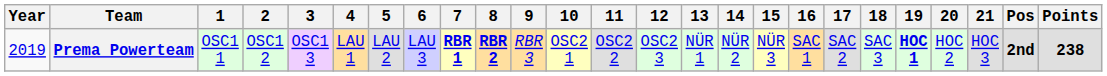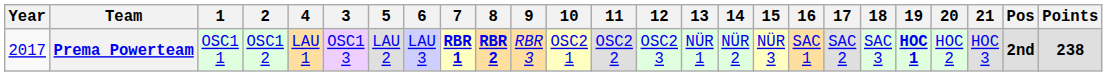 <table class="wikitable" style="text-align:center; font-size:85%">
 <tr>
 <th>Year</th>
 <th>Team</th>
 <th>1</th>
 <th>2</th>
+<th>4</th>
 <th>3</th>
-<th>4</th>
 <th>5</th>
 <th>6</th>
 <th>7</th>
 <th>8</th>
 <th>9</th>
 <th>10</th>
 <th>11</th>
 <th>12</th>
 <th>13</th>
 <th>14</th>
 <th>15</th>
 <th>16</th>
 <th>17</th>
 <th>18</th>
 <th>19</th>
 <th>20</th>
 <th>21</th>
 <th>Pos</th>
 <th>Points</th>
 </tr>
 <tr>
-<td><a href='#'>2019</a></td>
+<td><a href='#'>2017</a></td>
 <th nowrap><a href='#'>Prema Powerteam</a></th>
 <td style="background:#DFFFDF"><a href='#'>OSC1<br>1</a><br></td>
 <td style="background:#DFFFDF"><a href='#'>OSC1<br>2</a><br></td>
+<td style="background:#FFDF9F"><a href='#'>LAU<br>1</a><br></td>
 <td style="background:#EFCFFF"><a href='#'>OSC1<br>3</a><br></td>
-<td style="background:#FFDF9F"><a href='#'>LAU<br>1</a><br></td>
 <td style="background:#DFDFDF"><a href='#'>LAU<br>2</a><br></td>
 <td style="background:#CFCFFF"><a href='#'>LAU<br>3</a><br></td>
 <td style="background:#FFFFBF"><strong><a href='#'>RBR<br>1</a></strong><br></td>
 <td style="background:#FFDF9F"><strong><a href='#'>RBR<br>2</a></strong><br></td>
 <td style="background:#FFDF9F"><em><a href='#'>RBR<br>3</a></em><br></td>
 <td style="background:#FFFFBF"><a href='#'>OSC2<br>1</a><br></td>
 <td style="background:#DFDFDF"><a href='#'>OSC2<br>2</a><br></td>
 <td style="background:#DFFFDF"><a href='#'>OSC2<br>3</a><br></td>
 <td style="background:#DFFFDF"><a href='#'>NÜR<br>1</a><br></td>
 <td style="background:#DFFFDF"><a href='#'>NÜR<br>2</a><br></td>
 <td style="background:#FFFFBF"><a href='#'>NÜR<br>3</a><br></td>
 <td style="background:#FFDF9F"><a href='#'>SAC<br>1</a><br></td>
 <td style="background:#DFDFDF"><a href='#'>SAC<br>2</a><br></td>
 <td style="background:#DFFFDF"><a href='#'>SAC<br>3</a><br></td>
 <td style="background:#DFFFDF"><strong><a href='#'>HOC<br>1</a><br></strong></td>
 <td style="background:#DFFFDF"><a href='#'>HOC<br>2</a><br></td>
 <td style="background:#DFDFDF"><a href='#'>HOC<br>3</a><br></td>
 <th style="background:#DFDFDF">2nd</th>
 <th style="background:#DFDFDF">238</th>
 </tr>
 </table>
